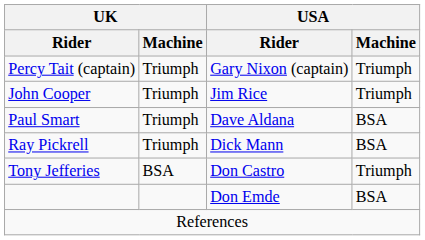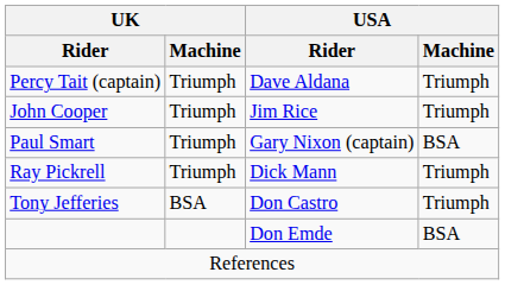 <table class="wikitable  floatright">
 <tr>
 <th colspan=2>UK</th>
 <th colspan=2>USA</th>
 </tr>
 <tr>
 <th>Rider</th>
 <th>Machine</th>
 <th>Rider</th>
 <th>Machine</th>
 </tr>
 <tr>
 <td><a href='#'>Percy Tait</a> (captain)</td>
 <td>Triumph</td>
-<td><a href='#'>Gary Nixon</a> (captain)</td>
+<td><a href='#'>Dave Aldana</a></td>
 <td>Triumph</td>
 </tr>
 <tr>
 <td><a href='#'>John Cooper</a></td>
 <td>Triumph</td>
 <td><a href='#'>Jim Rice</a></td>
 <td>Triumph</td>
 </tr>
 <tr>
 <td><a href='#'>Paul Smart</a></td>
 <td>Triumph</td>
-<td><a href='#'>Dave Aldana</a></td>
+<td><a href='#'>Gary Nixon</a> (captain)</td>
 <td>BSA</td>
 </tr>
 <tr>
 <td><a href='#'>Ray Pickrell</a></td>
 <td>Triumph</td>
 <td><a href='#'>Dick Mann</a></td>
-<td>BSA</td>
+<td>Triumph</td>
 </tr>
 <tr>
 <td><a href='#'>Tony Jefferies</a></td>
 <td>BSA</td>
 <td><a href='#'>Don Castro</a></td>
 <td>Triumph</td>
 </tr>
 <tr>
 <td></td>
 <td></td>
 <td><a href='#'>Don Emde</a></td>
 <td>BSA</td>
 </tr>
 <tr>
 <td colspan=4 align="center">References</td>
 </tr>
 </table>
